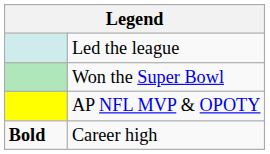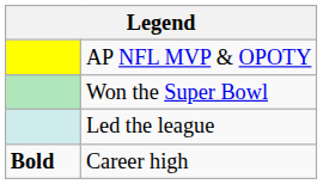 <table class="wikitable mw-collapsible mw-collapsed">
 <tr>
 <th colspan="2">Legend</th>
+</tr>
+<tr>
+<td style="background:#ffff00; width:3em;"></td>
+<td>AP <a href='#'>NFL MVP</a> & <a href='#'>OPOTY</a></td>
+</tr>
+<tr>
+<td style="background:#afe6ba; width:3em;"></td>
+<td>Won the <a href='#'>Super Bowl</a></td>
 </tr>
 <tr>
 <td style="background:#cfecec; width:3em;"></td>
 <td>Led the league</td>
 </tr>
 <tr>
-<td style="background:#afe6ba; width:3em;"></td>
-<td>Won the <a href='#'>Super Bowl</a></td>
-</tr>
-<tr>
-<td style="background:#ffff00; width:3em;"></td>
-<td>AP <a href='#'>NFL MVP</a> & <a href='#'>OPOTY</a></td>
-</tr>
-<tr>
 <td><strong>Bold</strong></td>
 <td>Career high</td>
 </tr>
 </table>
